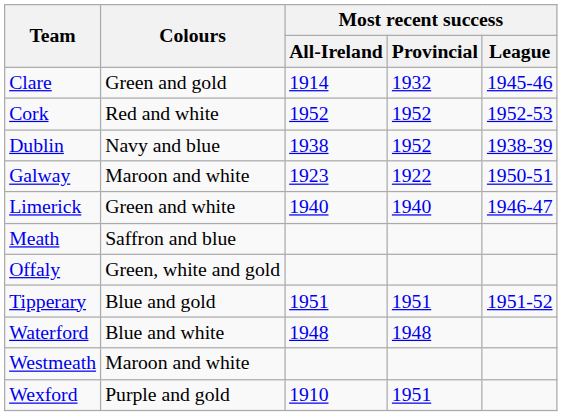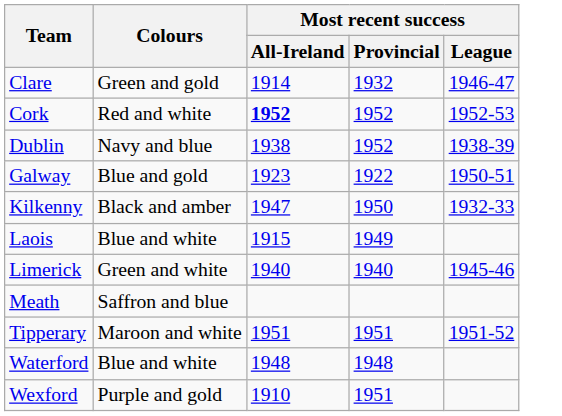 <table class="wikitable">
 <tr>
 <th rowspan="2">Team</th>
 <th rowspan="2">Colours</th>
 <th colspan="3">Most recent success</th>
 </tr>
 <tr>
 <th>All-Ireland</th>
 <th>Provincial</th>
 <th>League</th>
 </tr>
 <tr>
 <td><a href='#'>Clare</a></td>
 <td>Green and gold</td>
 <td><a href='#'>1914</a></td>
 <td><a href='#'>1932</a></td>
-<td><a href='#'>1945-46</a></td>
+<td><a href='#'>1946-47</a></td>
 </tr>
 <tr>
 <td><a href='#'>Cork</a></td>
 <td>Red and white</td>
-<td><a href='#'>1952</a></td>
+<td><strong><a href='#'>1952</a></strong></td>
 <td><a href='#'>1952</a></td>
 <td><a href='#'>1952-53</a></td>
 </tr>
 <tr>
 <td><a href='#'>Dublin</a></td>
 <td>Navy and blue</td>
 <td><a href='#'>1938</a></td>
 <td><a href='#'>1952</a></td>
 <td><a href='#'>1938-39</a></td>
 </tr>
 <tr>
 <td><a href='#'>Galway</a></td>
-<td>Maroon and white</td>
+<td>Blue and gold</td>
 <td><a href='#'>1923</a></td>
 <td><a href='#'>1922</a></td>
 <td><a href='#'>1950-51</a></td>
+</tr>
+<tr>
+<td><a href='#'>Kilkenny</a></td>
+<td>Black and amber</td>
+<td><a href='#'>1947</a></td>
+<td><a href='#'>1950</a></td>
+<td><a href='#'>1932-33</a></td>
+</tr>
+<tr>
+<td><a href='#'>Laois</a></td>
+<td>Blue and white</td>
+<td><a href='#'>1915</a></td>
+<td><a href='#'>1949</a></td>
+<td></td>
 </tr>
 <tr>
 <td><a href='#'>Limerick</a></td>
 <td>Green and white</td>
 <td><a href='#'>1940</a></td>
 <td><a href='#'>1940</a></td>
-<td><a href='#'>1946-47</a></td>
+<td><a href='#'>1945-46</a></td>
 </tr>
 <tr>
 <td><a href='#'>Meath</a></td>
 <td>Saffron and blue</td>
 <td></td>
 <td></td>
 <td></td>
 </tr>
 <tr>
-<td><a href='#'>Offaly</a></td>
-<td>Green, white and gold</td>
-<td></td>
-<td></td>
-<td></td>
-</tr>
-<tr>
 <td><a href='#'>Tipperary</a></td>
-<td>Blue and gold</td>
+<td>Maroon and white</td>
 <td><a href='#'>1951</a></td>
 <td><a href='#'>1951</a></td>
 <td><a href='#'>1951-52</a></td>
 </tr>
 <tr>
 <td><a href='#'>Waterford</a></td>
 <td>Blue and white</td>
 <td><a href='#'>1948</a></td>
 <td><a href='#'>1948</a></td>
 <td></td>
 </tr>
 <tr>
-<td><a href='#'>Westmeath</a></td>
-<td>Maroon and white</td>
-<td></td>
-<td></td>
-<td></td>
-</tr>
-<tr>
 <td><a href='#'>Wexford</a></td>
 <td>Purple and gold</td>
 <td><a href='#'>1910</a></td>
 <td><a href='#'>1951</a></td>
 <td></td>
 </tr>
 </table>
